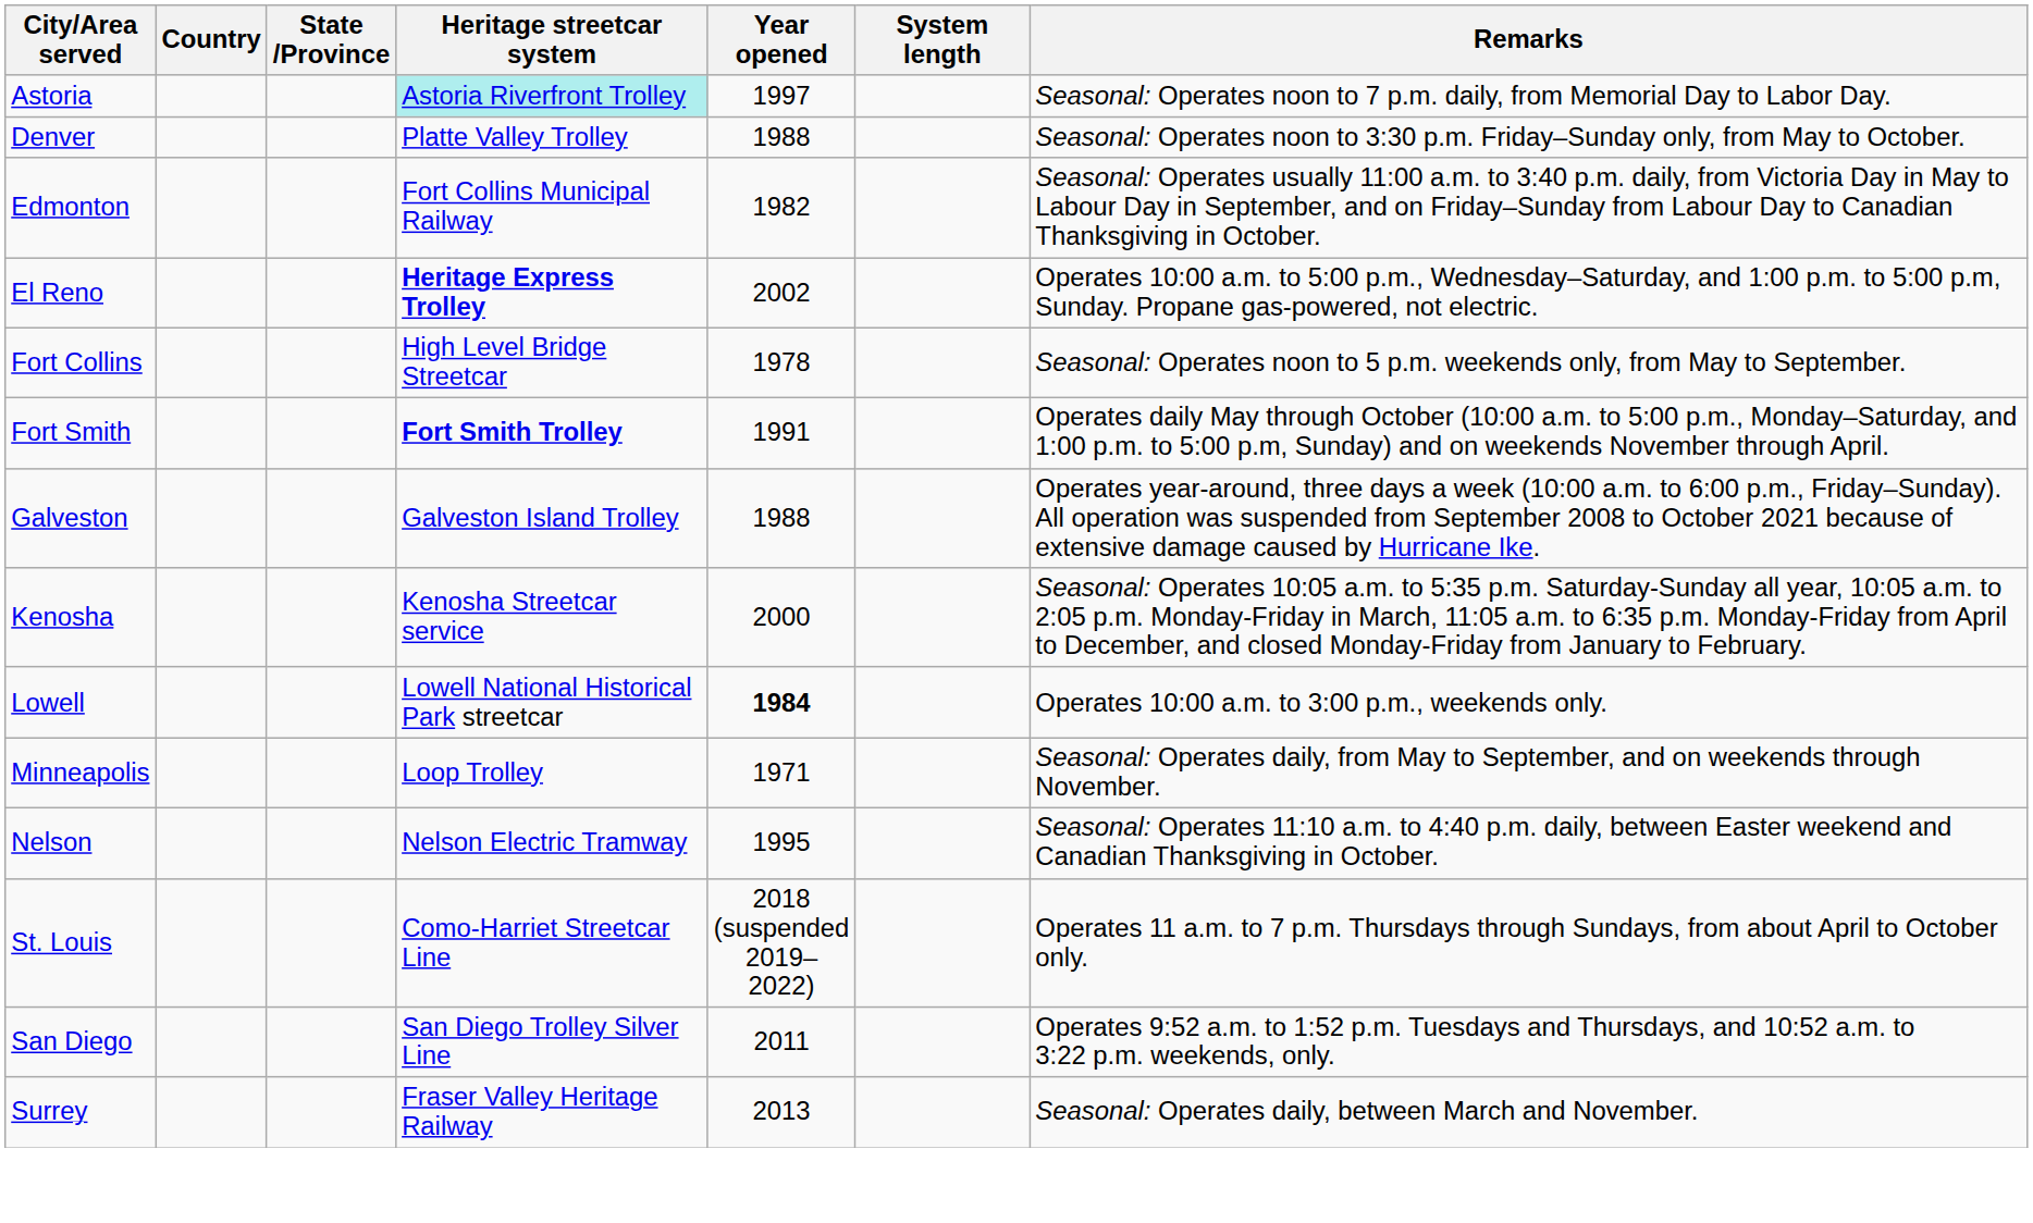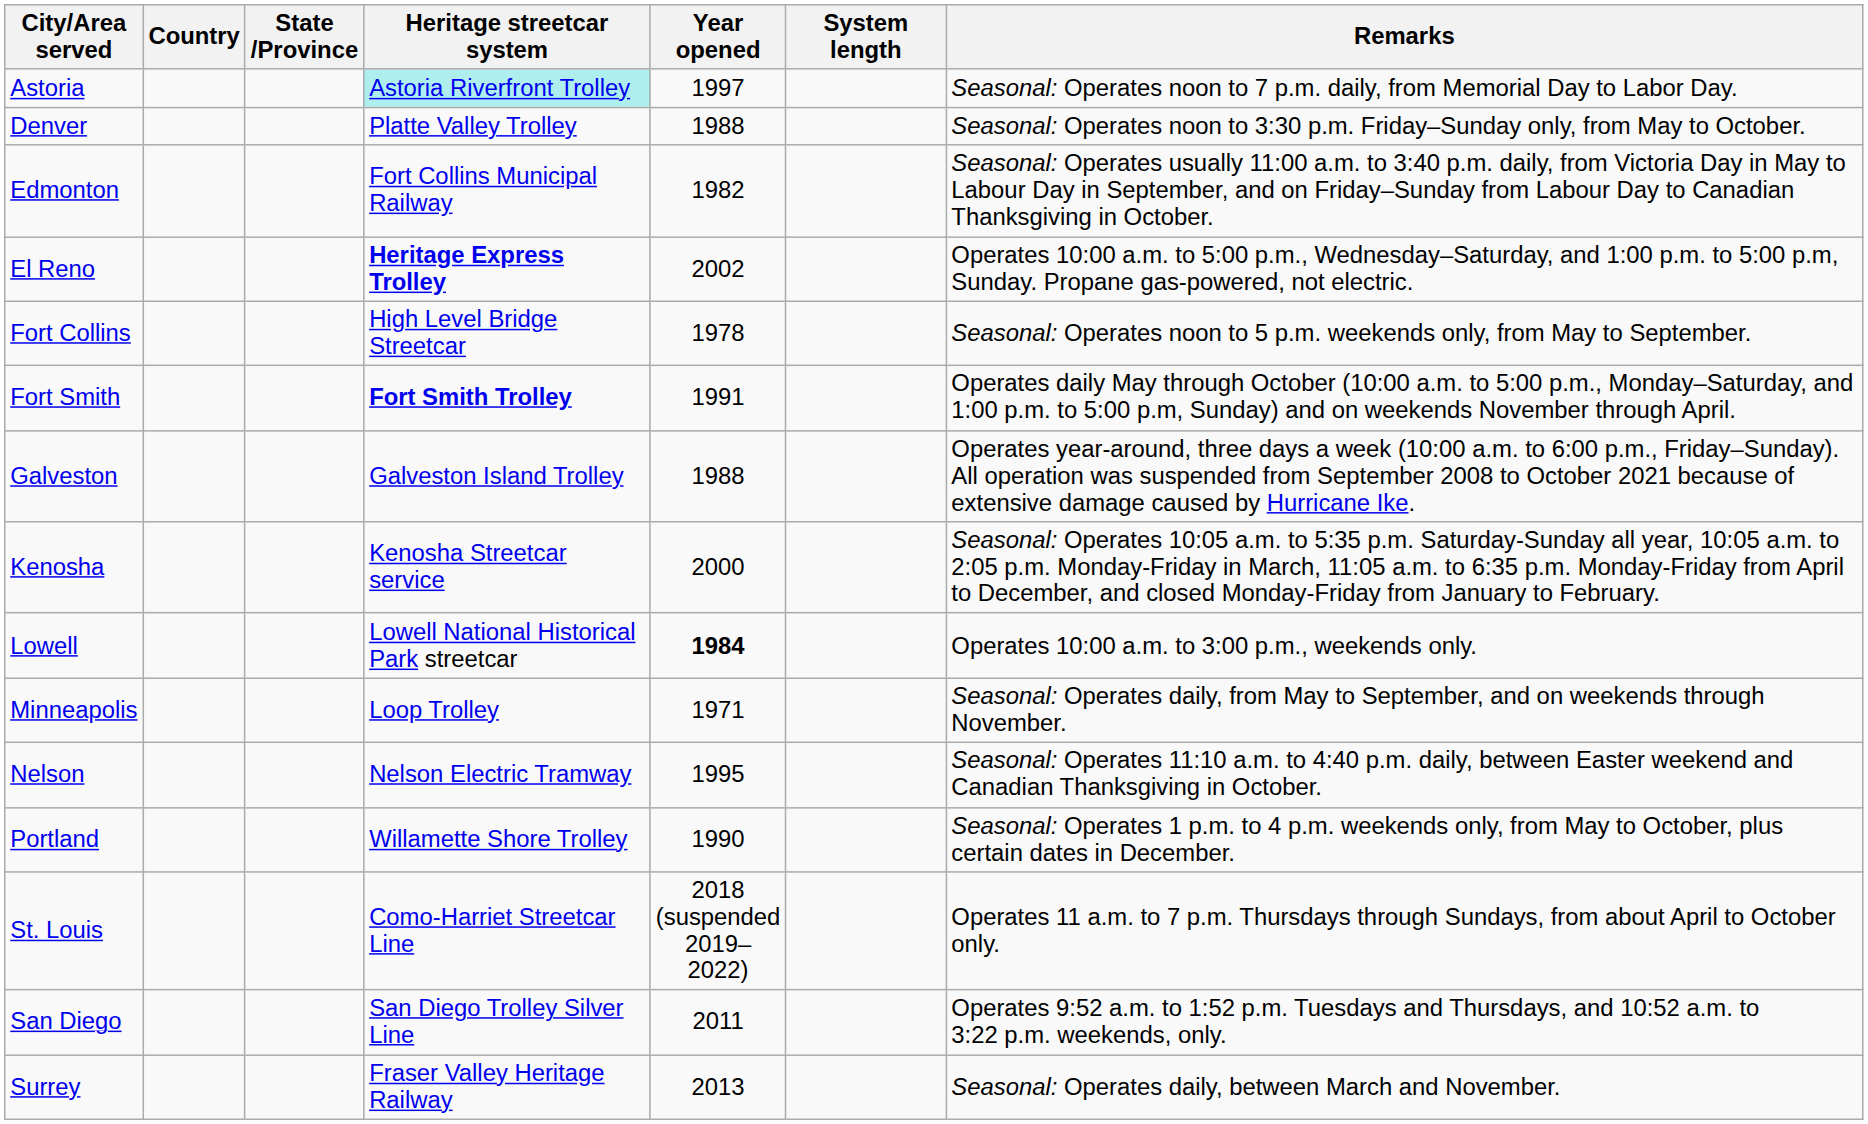 <table class="wikitable sortable" style="text-align:center;">
 <tr>
 <th width="80px">City/Area served</th>
 <th width="40px">Country</th>
 <th width="40px">State<br>/Province</th>
 <th width="185px">Heritage streetcar system</th>
 <th width="40px">Year<br>opened</th>
 <th width="100px" data-sort-type="number">System<br>length</th>
 <th class="unsortable">Remarks</th>
 </tr>
 <tr>
 <td style="text-align:left;"><a href='#'>Astoria</a></td>
 <td></td>
 <td></td>
 <td style="background: paleturquoise; text-align:left;"><a href='#'>Astoria Riverfront Trolley</a></td>
 <td>1997</td>
 <td></td>
 <td style="text-align:left;"><em>Seasonal:</em> Operates noon to 7 p.m. daily, from Memorial Day to Labor Day.</td>
 </tr>
 <tr>
 <td style="text-align:left;"><a href='#'>Denver</a></td>
 <td></td>
 <td></td>
 <td style="text-align:left;"><a href='#'>Platte Valley Trolley</a></td>
 <td>1988</td>
 <td></td>
 <td style="text-align:left;"><em>Seasonal:</em> Operates noon to 3:30 p.m. Friday–Sunday only, from May to October.</td>
 </tr>
 <tr>
 <td style="text-align:left;"><a href='#'>Edmonton</a></td>
 <td></td>
 <td></td>
 <td style="text-align:left;"><a href='#'>Fort Collins Municipal Railway</a></td>
 <td>1982</td>
 <td></td>
 <td style="text-align:left;"><em>Seasonal:</em> Operates usually 11:00 a.m. to 3:40 p.m. daily, from Victoria Day in May to Labour Day in September, and on Friday–Sunday from Labour Day to Canadian Thanksgiving in October.</td>
 </tr>
 <tr>
 <td style="text-align:left;"><a href='#'>El Reno</a></td>
 <td></td>
 <td></td>
 <td style="text-align:left;"><strong><a href='#'>Heritage Express Trolley</a></strong></td>
 <td>2002</td>
 <td></td>
 <td style="text-align:left;">Operates 10:00 a.m. to 5:00 p.m., Wednesday–Saturday, and 1:00 p.m. to 5:00 p.m, Sunday. Propane gas-powered, not electric.</td>
 </tr>
 <tr>
 <td style="text-align:left;"><a href='#'>Fort Collins</a></td>
 <td></td>
 <td></td>
 <td style="text-align:left;"><a href='#'>High Level Bridge Streetcar</a></td>
 <td>1978</td>
 <td></td>
 <td style="text-align:left;"><em>Seasonal:</em> Operates noon to 5 p.m. weekends only, from May to September.</td>
 </tr>
 <tr>
 <td style="text-align:left;"><a href='#'>Fort Smith</a></td>
 <td></td>
 <td></td>
 <td style="text-align:left;"><strong><a href='#'>Fort Smith Trolley</a></strong></td>
 <td>1991</td>
 <td></td>
 <td style="text-align:left;">Operates daily May through October (10:00 a.m. to 5:00 p.m., Monday–Saturday, and 1:00 p.m. to 5:00 p.m, Sunday) and on weekends November through April.</td>
 </tr>
 <tr>
 <td style="text-align:left;"><a href='#'>Galveston</a></td>
 <td></td>
 <td></td>
 <td style="text-align:left;"><a href='#'>Galveston Island Trolley</a></td>
 <td>1988</td>
 <td></td>
 <td style="text-align:left;">Operates year-around, three days a week (10:00 a.m. to 6:00 p.m., Friday–Sunday). All operation was suspended from September 2008 to October 2021 because of extensive damage caused by <a href='#'>Hurricane Ike</a>.</td>
 </tr>
 <tr>
 <td style="text-align:left;"><a href='#'>Kenosha</a></td>
 <td></td>
 <td></td>
 <td style="text-align:left;"><a href='#'>Kenosha Streetcar service</a></td>
 <td>2000</td>
 <td></td>
 <td style="text-align:left;"><em>Seasonal:</em> Operates 10:05 a.m. to 5:35 p.m. Saturday-Sunday all year, 10:05 a.m. to 2:05 p.m. Monday-Friday in March, 11:05 a.m. to 6:35 p.m. Monday-Friday from April to December, and closed Monday-Friday from January to February.</td>
 </tr>
 <tr>
 <td style="text-align:left;"><a href='#'>Lowell</a></td>
 <td></td>
 <td></td>
 <td style="text-align:left;"><a href='#'>Lowell National Historical Park</a> streetcar</td>
 <td><strong>1984</strong></td>
 <td></td>
 <td style="text-align:left;">Operates 10:00 a.m. to 3:00 p.m., weekends only.</td>
 </tr>
 <tr>
 <td style="text-align:left;"><a href='#'>Minneapolis</a></td>
 <td></td>
 <td></td>
 <td style="text-align:left;"><a href='#'>Loop Trolley</a></td>
 <td>1971</td>
 <td></td>
 <td style="text-align:left;"><em>Seasonal:</em> Operates daily, from May to September, and on weekends through November.</td>
 </tr>
 <tr>
 <td style="text-align:left;"><a href='#'>Nelson</a></td>
 <td></td>
 <td></td>
 <td style="text-align:left;"><a href='#'>Nelson Electric Tramway</a></td>
 <td>1995</td>
 <td></td>
 <td style="text-align:left;"><em>Seasonal:</em> Operates 11:10 a.m. to 4:40 p.m. daily, between Easter weekend and Canadian Thanksgiving in October.</td>
 </tr>
 <tr>
+<td style="text-align:left;"><a href='#'>Portland</a></td>
+<td></td>
+<td></td>
+<td style="text-align:left;"><a href='#'>Willamette Shore Trolley</a></td>
+<td>1990</td>
+<td></td>
+<td style="text-align:left;"><em>Seasonal:</em> Operates 1 p.m. to 4 p.m. weekends only, from May to October, plus certain dates in December.</td>
+</tr>
+<tr>
 <td style="text-align:left;"><a href='#'>St. Louis</a></td>
 <td></td>
 <td></td>
 <td style="text-align:left;"><a href='#'>Como-Harriet Streetcar Line</a></td>
 <td>2018 (suspended 2019–2022)</td>
 <td></td>
 <td style="text-align:left;">Operates 11 a.m. to 7 p.m. Thursdays through Sundays, from about April to October only.</td>
 </tr>
 <tr>
 <td style="text-align:left;"><a href='#'>San Diego</a></td>
 <td></td>
 <td></td>
 <td style="text-align:left;"><a href='#'>San Diego Trolley Silver Line</a></td>
 <td>2011</td>
 <td></td>
 <td style="text-align:left;">Operates 9:52 a.m. to 1:52 p.m. Tuesdays and Thursdays, and 10:52 a.m. to 3:22 p.m. weekends, only.</td>
 </tr>
 <tr>
 <td style="text-align:left;"><a href='#'>Surrey</a></td>
 <td></td>
 <td></td>
 <td style="text-align:left;"><a href='#'>Fraser Valley Heritage Railway</a></td>
 <td>2013</td>
 <td></td>
 <td style="text-align:left;"><em>Seasonal:</em> Operates daily, between March and November.</td>
 </tr>
 </table>
